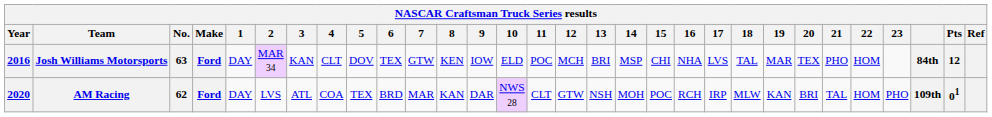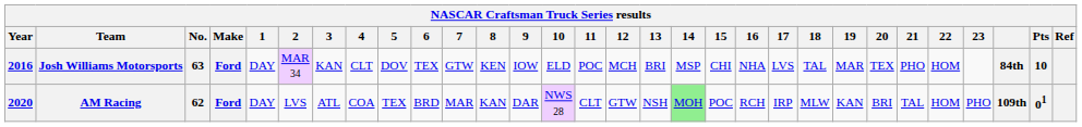 <table class="wikitable" style="text-align:center; font-size:75%">
 <tr>
 <th colspan=30><a href='#'>NASCAR Craftsman Truck Series</a> results</th>
 </tr>
 <tr>
 <th>Year</th>
 <th>Team</th>
 <th>No.</th>
 <th>Make</th>
 <th>1</th>
 <th>2</th>
 <th>3</th>
 <th>4</th>
 <th>5</th>
 <th>6</th>
 <th>7</th>
 <th>8</th>
 <th>9</th>
 <th>10</th>
 <th>11</th>
 <th>12</th>
 <th>13</th>
 <th>14</th>
 <th>15</th>
 <th>16</th>
 <th>17</th>
 <th>18</th>
 <th>19</th>
 <th>20</th>
 <th>21</th>
 <th>22</th>
 <th>23</th>
 <th></th>
 <th>Pts</th>
 <th>Ref</th>
 </tr>
 <tr>
 <th><a href='#'>2016</a></th>
 <th><a href='#'>Josh Williams Motorsports</a></th>
 <th>63</th>
 <th><a href='#'>Ford</a></th>
 <td><a href='#'>DAY</a></td>
 <td style="background:#EFCFFF;"><a href='#'>MAR</a><br><small>34</small></td>
 <td><a href='#'>KAN</a></td>
 <td><a href='#'>CLT</a></td>
 <td><a href='#'>DOV</a></td>
 <td><a href='#'>TEX</a></td>
 <td><a href='#'>GTW</a></td>
 <td><a href='#'>KEN</a></td>
 <td><a href='#'>IOW</a></td>
 <td><a href='#'>ELD</a></td>
 <td><a href='#'>POC</a></td>
 <td><a href='#'>MCH</a></td>
 <td><a href='#'>BRI</a></td>
 <td><a href='#'>MSP</a></td>
 <td><a href='#'>CHI</a></td>
 <td><a href='#'>NHA</a></td>
 <td><a href='#'>LVS</a></td>
 <td><a href='#'>TAL</a></td>
 <td><a href='#'>MAR</a></td>
 <td><a href='#'>TEX</a></td>
 <td><a href='#'>PHO</a></td>
 <td><a href='#'>HOM</a></td>
 <td></td>
 <th>84th</th>
-<th>12</th>
+<th>10</th>
 <th></th>
 </tr>
 <tr>
 <th><a href='#'>2020</a></th>
 <th><a href='#'>AM Racing</a></th>
 <th>62</th>
 <th><a href='#'>Ford</a></th>
 <td><a href='#'>DAY</a></td>
 <td><a href='#'>LVS</a></td>
 <td><a href='#'>ATL</a></td>
 <td><a href='#'>COA</a></td>
 <td><a href='#'>TEX</a></td>
 <td><a href='#'>BRD</a></td>
 <td><a href='#'>MAR</a></td>
 <td><a href='#'>KAN</a></td>
 <td><a href='#'>DAR</a></td>
 <td style="background:#EFCFFF;"><a href='#'>NWS</a><br><small>28</small></td>
 <td><a href='#'>CLT</a></td>
 <td><a href='#'>GTW</a></td>
 <td><a href='#'>NSH</a></td>
-<td><a href='#'>MOH</a></td>
+<td style="background: lightgreen;"><a href='#'>MOH</a></td>
 <td><a href='#'>POC</a></td>
 <td><a href='#'>RCH</a></td>
 <td><a href='#'>IRP</a></td>
 <td><a href='#'>MLW</a></td>
 <td><a href='#'>KAN</a></td>
 <td><a href='#'>BRI</a></td>
 <td><a href='#'>TAL</a></td>
 <td><a href='#'>HOM</a></td>
 <td><a href='#'>PHO</a></td>
 <th>109th</th>
 <th>0<sup>1</sup></th>
 <th></th>
 </tr>
 </table>
